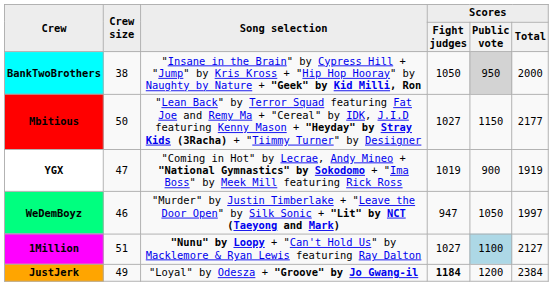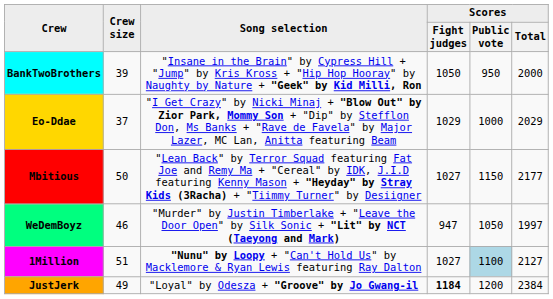 <table class="wikitable sortable" style="text-align:center; font-size:90%">
 <tr>
 <th rowspan="2" style="background:#EDEDED">Crew</th>
 <th rowspan="2" style="background:#EDEDED">Crew size</th>
 <th rowspan="2" style="background:#EDEDED">Song selection</th>
 <th colspan="3" style="background:#EDEDED">Scores</th>
 </tr>
 <tr>
 <th>Fight<br>judges</th>
 <th>Public<br>vote</th>
 <th>Total</th>
 </tr>
 <tr>
 <td style="background:aqua"><strong>BankTwoBrothers</strong></td>
-<td>38</td>
+<td>39</td>
 <td>"<a href='#'>Insane in the Brain</a>" by <a href='#'>Cypress Hill</a> + "<a href='#'>Jump</a>" by <a href='#'>Kris Kross</a> + "<a href='#'>Hip Hop Hooray</a>" by <a href='#'>Naughty by Nature</a> + <strong>"Geek" by <a href='#'>Kid Milli</a>, Ron</strong></td>
 <td>1050</td>
-<td style="background: lightgrey;">950</td>
+<td>950</td>
 <td>2000</td>
+</tr>
+<tr>
+<td style="background:gold"><strong>Eo-Ddae</strong></td>
+<td>37</td>
+<td>"<a href='#'>I Get Crazy</a>" by <a href='#'>Nicki Minaj</a> + <strong>"Blow Out" by Zior Park, <a href='#'>Mommy Son</a></strong> + "Dip" by <a href='#'>Stefflon Don</a>, <a href='#'>Ms Banks</a> + "<a href='#'>Rave de Favela</a>" by <a href='#'>Major Lazer</a>, MC Lan, <a href='#'>Anitta</a> featuring <a href='#'>Beam</a></td>
+<td>1029</td>
+<td>1000</td>
+<td>2029</td>
 </tr>
 <tr>
 <td style="background:red"><strong>Mbitious</strong></td>
 <td>50</td>
 <td>"<a href='#'>Lean Back</a>" by <a href='#'>Terror Squad</a> featuring <a href='#'>Fat Joe</a> and <a href='#'>Remy Ma</a> + "Cereal" by <a href='#'>IDK</a>, <a href='#'>J.I.D</a> featuring <a href='#'>Kenny Mason</a> + <strong>"Heyday" by <a href='#'>Stray Kids</a> (3Racha)</strong> + "<a href='#'>Tiimmy Turner</a>" by <a href='#'>Desiigner</a></td>
 <td>1027</td>
 <td>1150</td>
 <td>2177</td>
-</tr>
-<tr>
-<td style="background:white"><strong>YGX</strong></td>
-<td>47</td>
-<td>"Coming in Hot" by <a href='#'>Lecrae</a>, <a href='#'>Andy Mineo</a> + <strong>"National Gymnastics" by <a href='#'>Sokodomo</a></strong> + "<a href='#'>Ima Boss</a>" by <a href='#'>Meek Mill</a> featuring <a href='#'>Rick Ross</a></td>
-<td>1019</td>
-<td>900</td>
-<td>1919</td>
 </tr>
 <tr>
 <td style="background:springgreen"><strong>WeDemBoyz</strong></td>
 <td>46</td>
 <td>"Murder" by <a href='#'>Justin Timberlake</a> + "<a href='#'>Leave the Door Open</a>" by <a href='#'>Silk Sonic</a> + <strong>"Lit" by <a href='#'>NCT</a> (<a href='#'>Taeyong</a> and <a href='#'>Mark</a>)</strong></td>
 <td>947</td>
 <td>1050</td>
 <td>1997</td>
 </tr>
 <tr>
 <td style="background:magenta"><strong>1Million</strong></td>
 <td>51</td>
 <td><strong>"Nunu" by <a href='#'>Loopy</a></strong> + "<a href='#'>Can't Hold Us</a>" by <a href='#'>Macklemore & Ryan Lewis</a> featuring <a href='#'>Ray Dalton</a></td>
 <td>1027</td>
 <td style="background: lightblue;">1100</td>
 <td>2127</td>
 </tr>
 <tr>
 <td style="background:orange"><strong>JustJerk</strong></td>
 <td>49</td>
 <td>"Loyal" by <a href='#'>Odesza</a> + <strong>"Groove" by <a href='#'>Jo Gwang-il</a></strong></td>
 <td><strong>1184</strong></td>
 <td>1200</td>
 <td>2384</td>
 </tr>
 </table>
